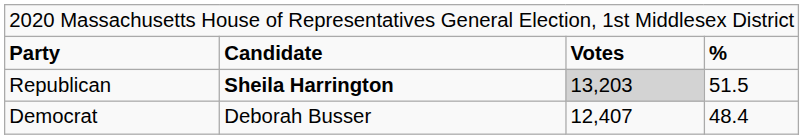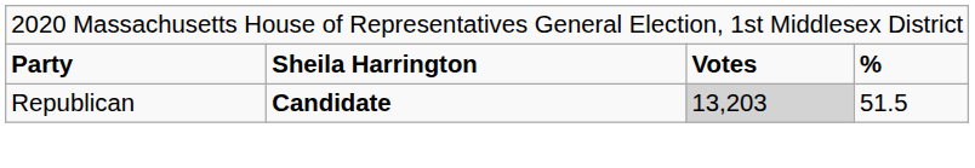 <table class="wikitable">
 <tr>
 <td ! colspan="4">2020 Massachusetts House of Representatives General Election, 1st Middlesex District</td>
 </tr>
 <tr>
 <td><strong>Party</strong></td>
-<td><strong>Candidate</strong></td>
+<td><strong>Sheila Harrington</strong></td>
 <td><strong>Votes</strong></td>
 <td><strong>%</strong></td>
 </tr>
 <tr>
 <td>Republican</td>
-<td><strong>Sheila Harrington</strong></td>
+<td><strong>Candidate</strong></td>
 <td style="background: lightgrey;">13,203</td>
 <td>51.5</td>
 </tr>
-<tr>
-<td>Democrat</td>
-<td>Deborah Busser</td>
-<td>12,407</td>
-<td>48.4</td>
-</tr>
 </table>
